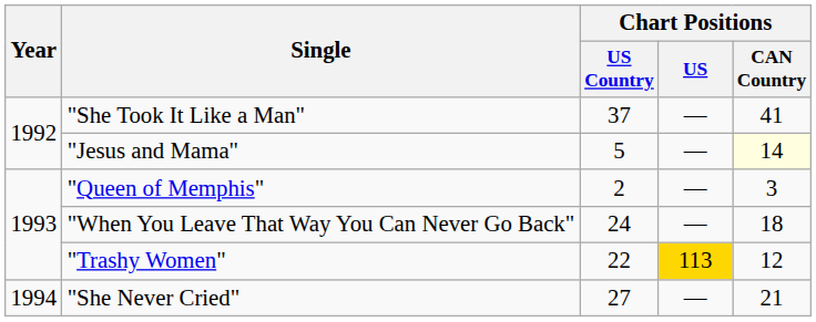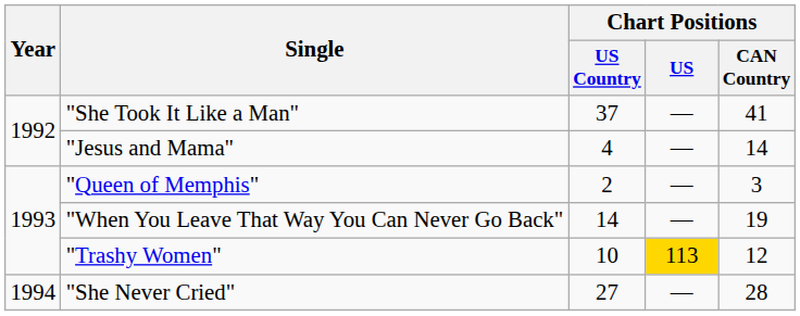 <table class="wikitable" style="text-align:center;">
 <tr>
 <th rowspan="2">Year</th>
 <th rowspan="2">Single</th>
 <th colspan="3">Chart Positions</th>
 </tr>
 <tr style="font-size:smaller;">
 <th width="45"><a href='#'>US Country</a></th>
 <th width="45"><a href='#'>US</a></th>
 <th width="45">CAN Country</th>
 </tr>
 <tr>
 <td rowspan="2">1992</td>
 <td align="left">"She Took It Like a Man"</td>
 <td>37</td>
 <td>—</td>
 <td>41</td>
 </tr>
 <tr>
 <td align="left">"Jesus and Mama"</td>
-<td>5</td>
+<td>4</td>
 <td>—</td>
-<td style="background: lightyellow;">14</td>
+<td>14</td>
 </tr>
 <tr>
 <td rowspan="3">1993</td>
 <td align="left">"<a href='#'>Queen of Memphis</a>"</td>
 <td>2</td>
 <td>—</td>
 <td>3</td>
 </tr>
 <tr>
 <td align="left">"When You Leave That Way You Can Never Go Back"</td>
-<td>24</td>
+<td>14</td>
 <td>—</td>
-<td>18</td>
+<td>19</td>
 </tr>
 <tr>
 <td align="left">"<a href='#'>Trashy Women</a>"</td>
-<td>22</td>
+<td>10</td>
 <td style="background: gold;">113</td>
 <td>12</td>
 </tr>
 <tr>
 <td>1994</td>
 <td align="left">"She Never Cried"</td>
 <td>27</td>
 <td>—</td>
-<td>21</td>
+<td>28</td>
 </tr>
 </table>
